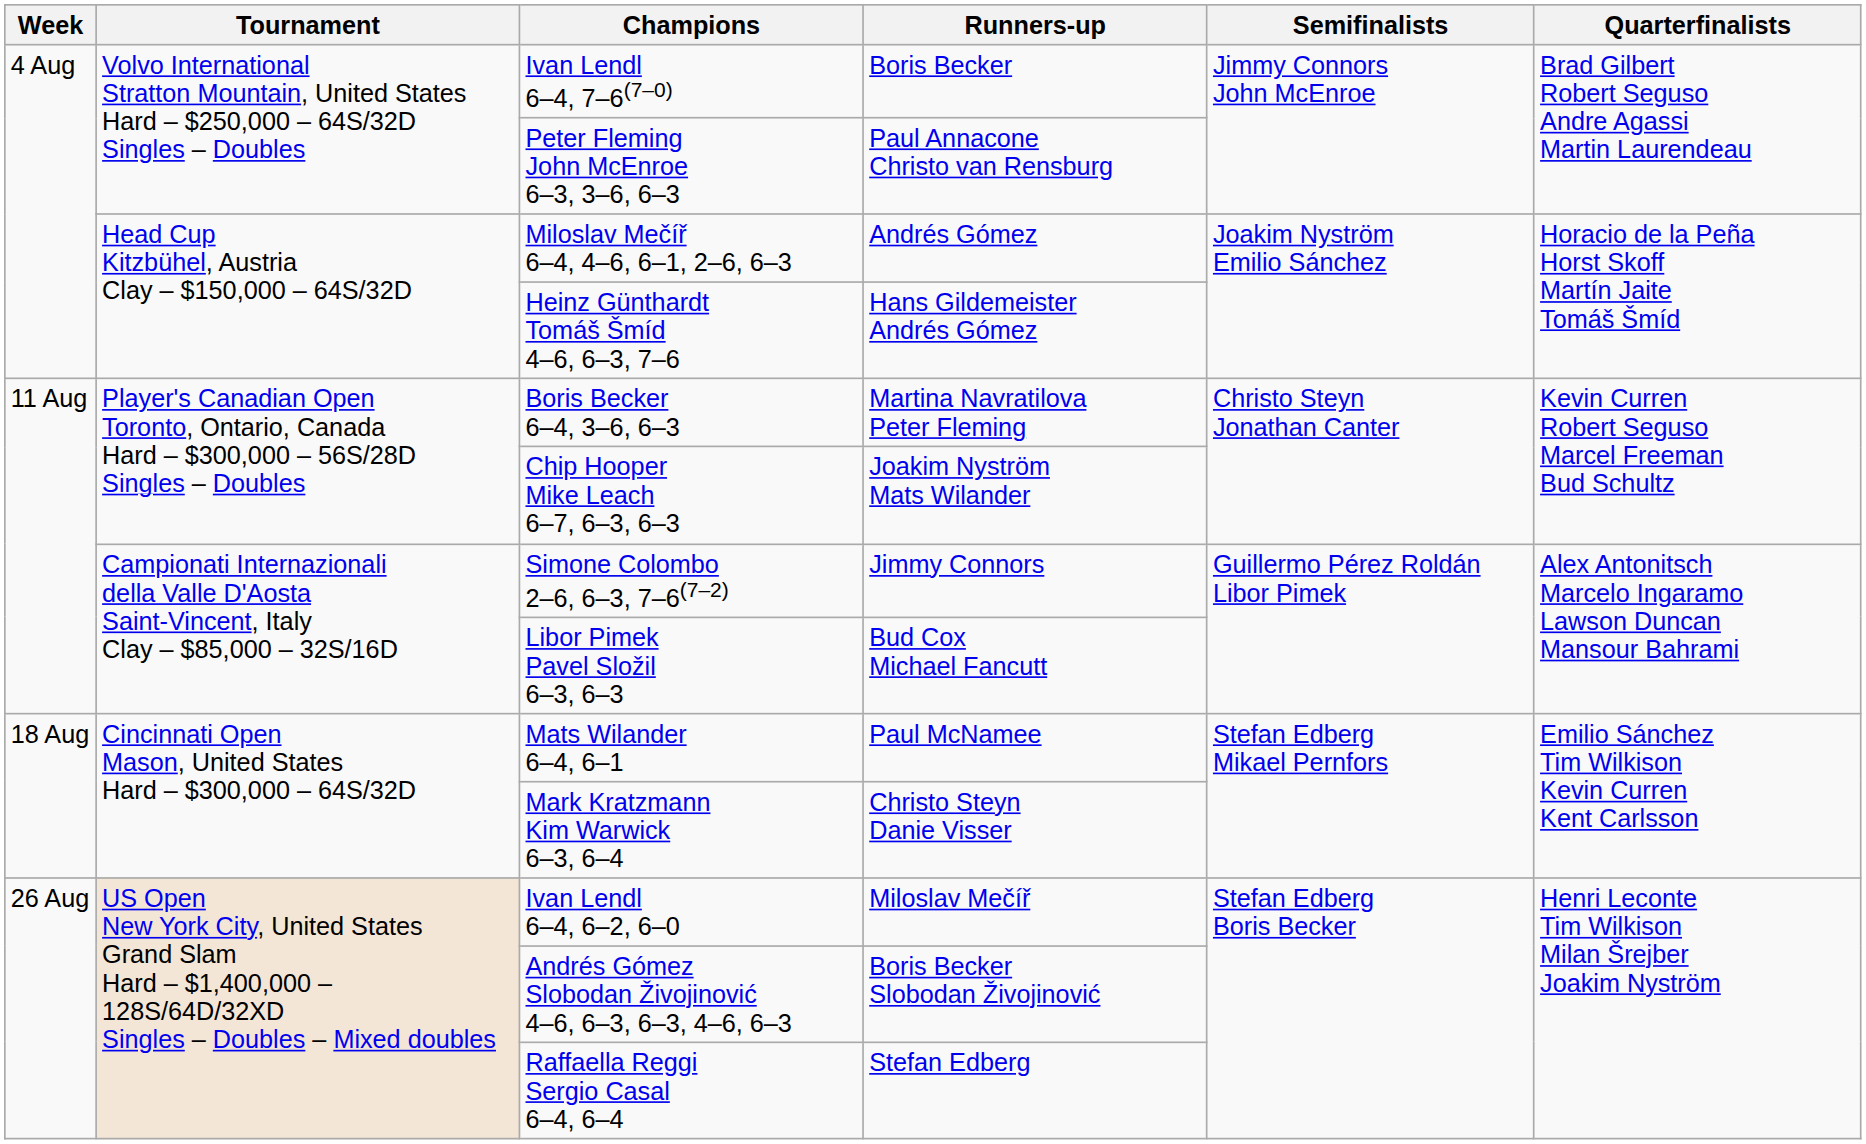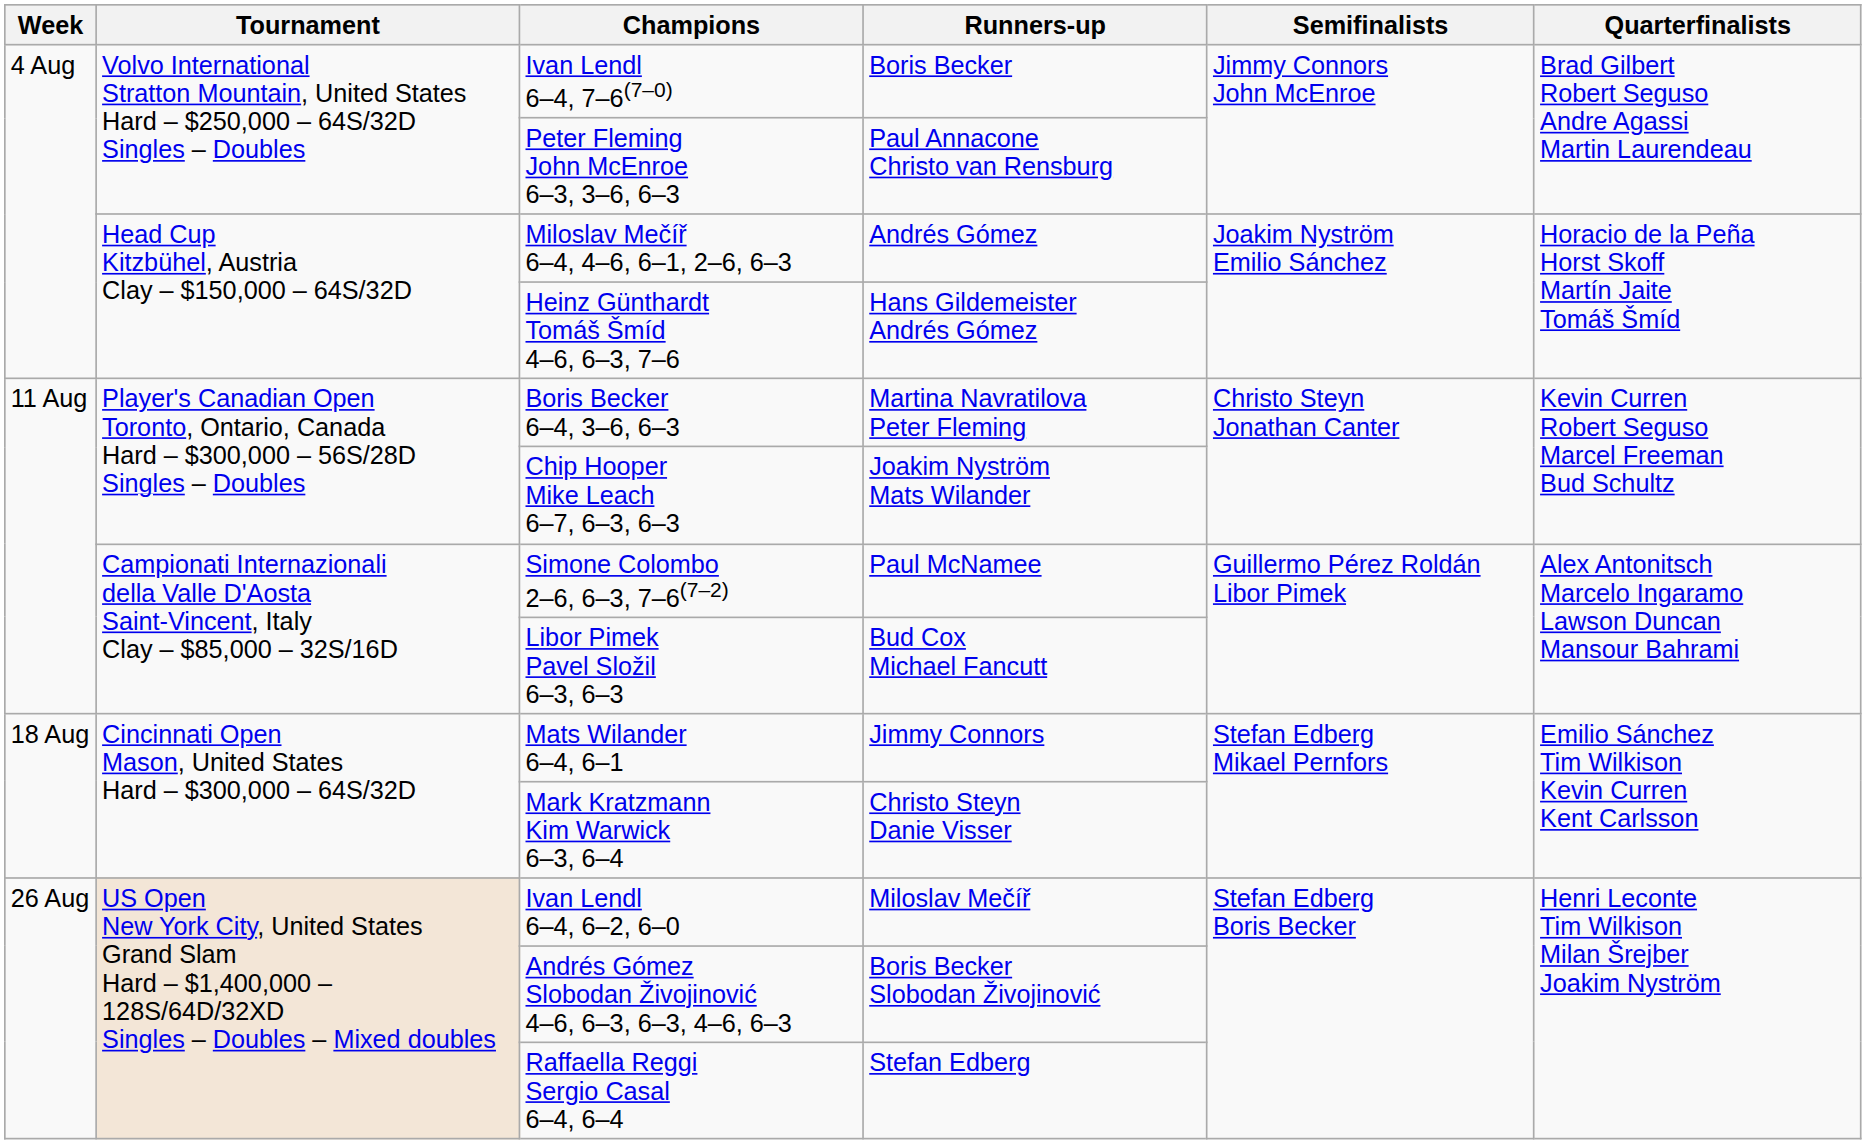 <table class=wikitable style=font-size:95%>
 <tr>
 <th style="width:48px;">Week</th>
 <th style="width:248px;">Tournament</th>
 <th style="width:200px;">Champions</th>
 <th style="width:200px;">Runners-up</th>
 <th style="width:190px;">Semifinalists</th>
 <th style="width:190px;">Quarterfinalists</th>
 </tr>
 <tr valign=top>
 <td rowspan=4>4 Aug</td>
 <td rowspan="2"><a href='#'>Volvo International</a><br> <a href='#'>Stratton Mountain</a>, United States <br> Hard – $250,000 – 64S/32D <br> <a href='#'>Singles</a> – <a href='#'>Doubles</a></td>
 <td> <a href='#'>Ivan Lendl</a><br>6–4, 7–6<sup>(7–0)</sup></td>
 <td> <a href='#'>Boris Becker</a></td>
 <td rowspan=2> <a href='#'>Jimmy Connors</a><br> <a href='#'>John McEnroe</a></td>
 <td rowspan=2> <a href='#'>Brad Gilbert</a> <br> <a href='#'>Robert Seguso</a> <br> <a href='#'>Andre Agassi</a> <br> <a href='#'>Martin Laurendeau</a></td>
 </tr>
 <tr valign=top>
 <td> <a href='#'>Peter Fleming</a><br> <a href='#'>John McEnroe</a><br>6–3, 3–6, 6–3</td>
 <td> <a href='#'>Paul Annacone</a> <br> <a href='#'>Christo van Rensburg</a></td>
 </tr>
 <tr valign=top>
 <td rowspan="2"><a href='#'>Head Cup</a><br> <a href='#'>Kitzbühel</a>, Austria <br> Clay – $150,000 – 64S/32D</td>
 <td> <a href='#'>Miloslav Mečíř</a><br> 6–4, 4–6, 6–1, 2–6, 6–3</td>
 <td> <a href='#'>Andrés Gómez</a></td>
 <td rowspan=2> <a href='#'>Joakim Nyström</a> <br>  <a href='#'>Emilio Sánchez</a></td>
 <td rowspan=2> <a href='#'>Horacio de la Peña</a> <br>  <a href='#'>Horst Skoff</a> <br>  <a href='#'>Martín Jaite</a> <br>  <a href='#'>Tomáš Šmíd</a></td>
 </tr>
 <tr valign=top>
 <td> <a href='#'>Heinz Günthardt</a><br> <a href='#'>Tomáš Šmíd</a> <br> 4–6, 6–3, 7–6</td>
 <td> <a href='#'>Hans Gildemeister</a> <br>  <a href='#'>Andrés Gómez</a></td>
 </tr>
 <tr valign=top>
 <td rowspan=4>11 Aug</td>
 <td rowspan="2"><a href='#'>Player's Canadian Open</a><br> <a href='#'>Toronto</a>, Ontario, Canada <br> Hard – $300,000 – 56S/28D <br> <a href='#'>Singles</a> – <a href='#'>Doubles</a></td>
 <td> <a href='#'>Boris Becker</a><br> 6–4, 3–6, 6–3</td>
 <td> <a href='#'>Martina Navratilova</a><br> <a href='#'>Peter Fleming</a></td>
 <td rowspan=2> <a href='#'>Christo Steyn</a> <br>  <a href='#'>Jonathan Canter</a></td>
 <td rowspan=2> <a href='#'>Kevin Curren</a> <br>  <a href='#'>Robert Seguso</a> <br>  <a href='#'>Marcel Freeman</a> <br>  <a href='#'>Bud Schultz</a></td>
 </tr>
 <tr valign=top>
 <td> <a href='#'>Chip Hooper</a> <br>  <a href='#'>Mike Leach</a> <br> 6–7, 6–3, 6–3</td>
 <td> <a href='#'>Joakim Nyström</a><br> <a href='#'>Mats Wilander</a></td>
 </tr>
 <tr valign=top>
 <td rowspan="2"><a href='#'>Campionati Internazionali <br> della Valle D'Aosta</a><br> <a href='#'>Saint-Vincent</a>, Italy <br> Clay – $85,000 – 32S/16D</td>
 <td> <a href='#'>Simone Colombo</a> <br> 2–6, 6–3, 7–6<sup>(7–2)</sup></td>
-<td> <a href='#'>Jimmy Connors</a></td>
+<td> <a href='#'>Paul McNamee</a></td>
 <td rowspan=2> <a href='#'>Guillermo Pérez Roldán</a> <br>  <a href='#'>Libor Pimek</a></td>
 <td rowspan=2> <a href='#'>Alex Antonitsch</a> <br>  <a href='#'>Marcelo Ingaramo</a> <br>  <a href='#'>Lawson Duncan</a> <br>  <a href='#'>Mansour Bahrami</a></td>
 </tr>
 <tr valign=top>
 <td> <a href='#'>Libor Pimek</a> <br>  <a href='#'>Pavel Složil</a> <br> 6–3, 6–3</td>
 <td> <a href='#'>Bud Cox</a> <br>  <a href='#'>Michael Fancutt</a></td>
 </tr>
 <tr valign=top>
 <td rowspan="2">18 Aug</td>
 <td rowspan="2"><a href='#'>Cincinnati Open</a><br> <a href='#'>Mason</a>, United States <br> Hard – $300,000 – 64S/32D</td>
 <td> <a href='#'>Mats Wilander</a> <br> 6–4, 6–1</td>
-<td> <a href='#'>Paul McNamee</a></td>
+<td> <a href='#'>Jimmy Connors</a></td>
 <td rowspan=2> <a href='#'>Stefan Edberg</a> <br>  <a href='#'>Mikael Pernfors</a></td>
 <td rowspan=2> <a href='#'>Emilio Sánchez</a> <br>  <a href='#'>Tim Wilkison</a> <br>  <a href='#'>Kevin Curren</a> <br>  <a href='#'>Kent Carlsson</a></td>
 </tr>
 <tr valign=top>
 <td> <a href='#'>Mark Kratzmann</a> <br> <a href='#'>Kim Warwick</a> <br> 6–3, 6–4</td>
 <td> <a href='#'>Christo Steyn</a> <br>  <a href='#'>Danie Visser</a></td>
 </tr>
 <tr valign=top>
 <td rowspan=3>26 Aug</td>
 <td bgcolor="#F3E6D7" rowspan="3"><a href='#'>US Open</a><br> <a href='#'>New York City</a>, United States <br> Grand Slam <br> Hard – $1,400,000 – 128S/64D/32XD <br> <a href='#'>Singles</a> – <a href='#'>Doubles</a> – <a href='#'>Mixed doubles</a></td>
 <td> <a href='#'>Ivan Lendl</a><br>6–4, 6–2, 6–0</td>
 <td> <a href='#'>Miloslav Mečíř</a></td>
 <td rowspan=3> <a href='#'>Stefan Edberg</a><br> <a href='#'>Boris Becker</a></td>
 <td rowspan=3> <a href='#'>Henri Leconte</a><br> <a href='#'>Tim Wilkison</a><br> <a href='#'>Milan Šrejber</a><br> <a href='#'>Joakim Nyström</a></td>
 </tr>
 <tr valign=top>
 <td> <a href='#'>Andrés Gómez</a><br> <a href='#'>Slobodan Živojinović</a><br>4–6, 6–3, 6–3, 4–6, 6–3</td>
 <td> <a href='#'>Boris Becker</a> <br>  <a href='#'>Slobodan Živojinović</a></td>
 </tr>
 <tr valign=top>
 <td> <a href='#'>Raffaella Reggi</a><br> <a href='#'>Sergio Casal</a><br>6–4, 6–4</td>
 <td> <a href='#'>Stefan Edberg</a></td>
 </tr>
 </table>
